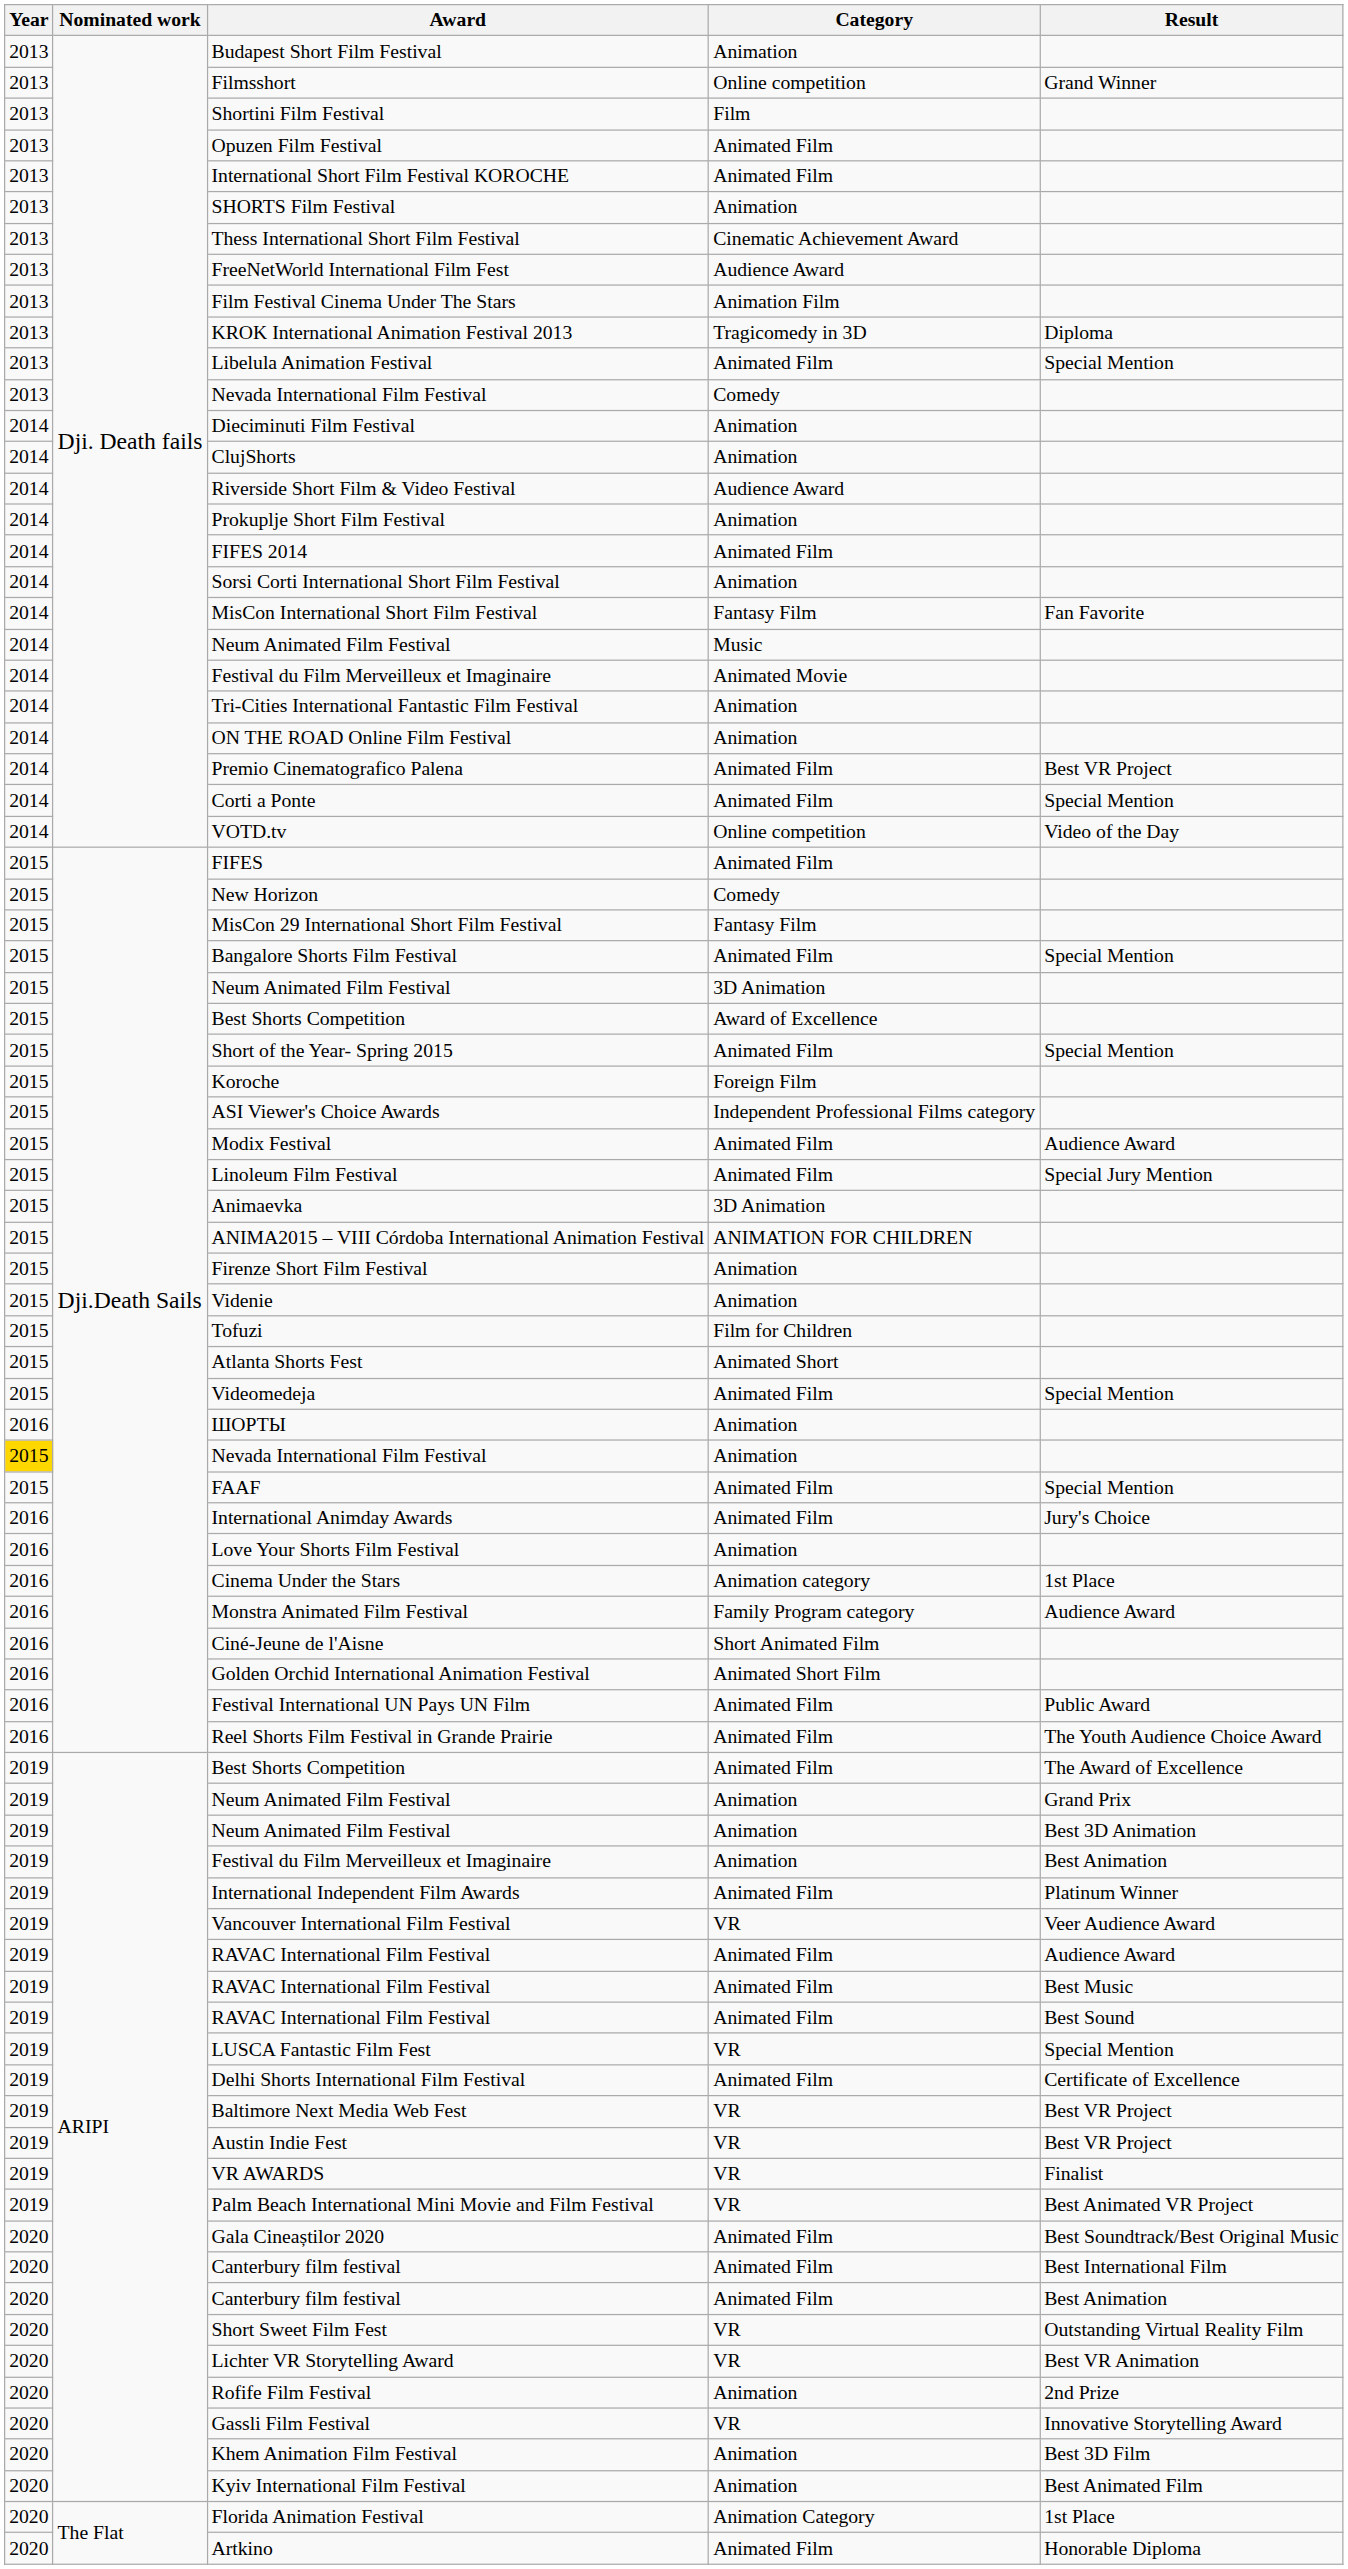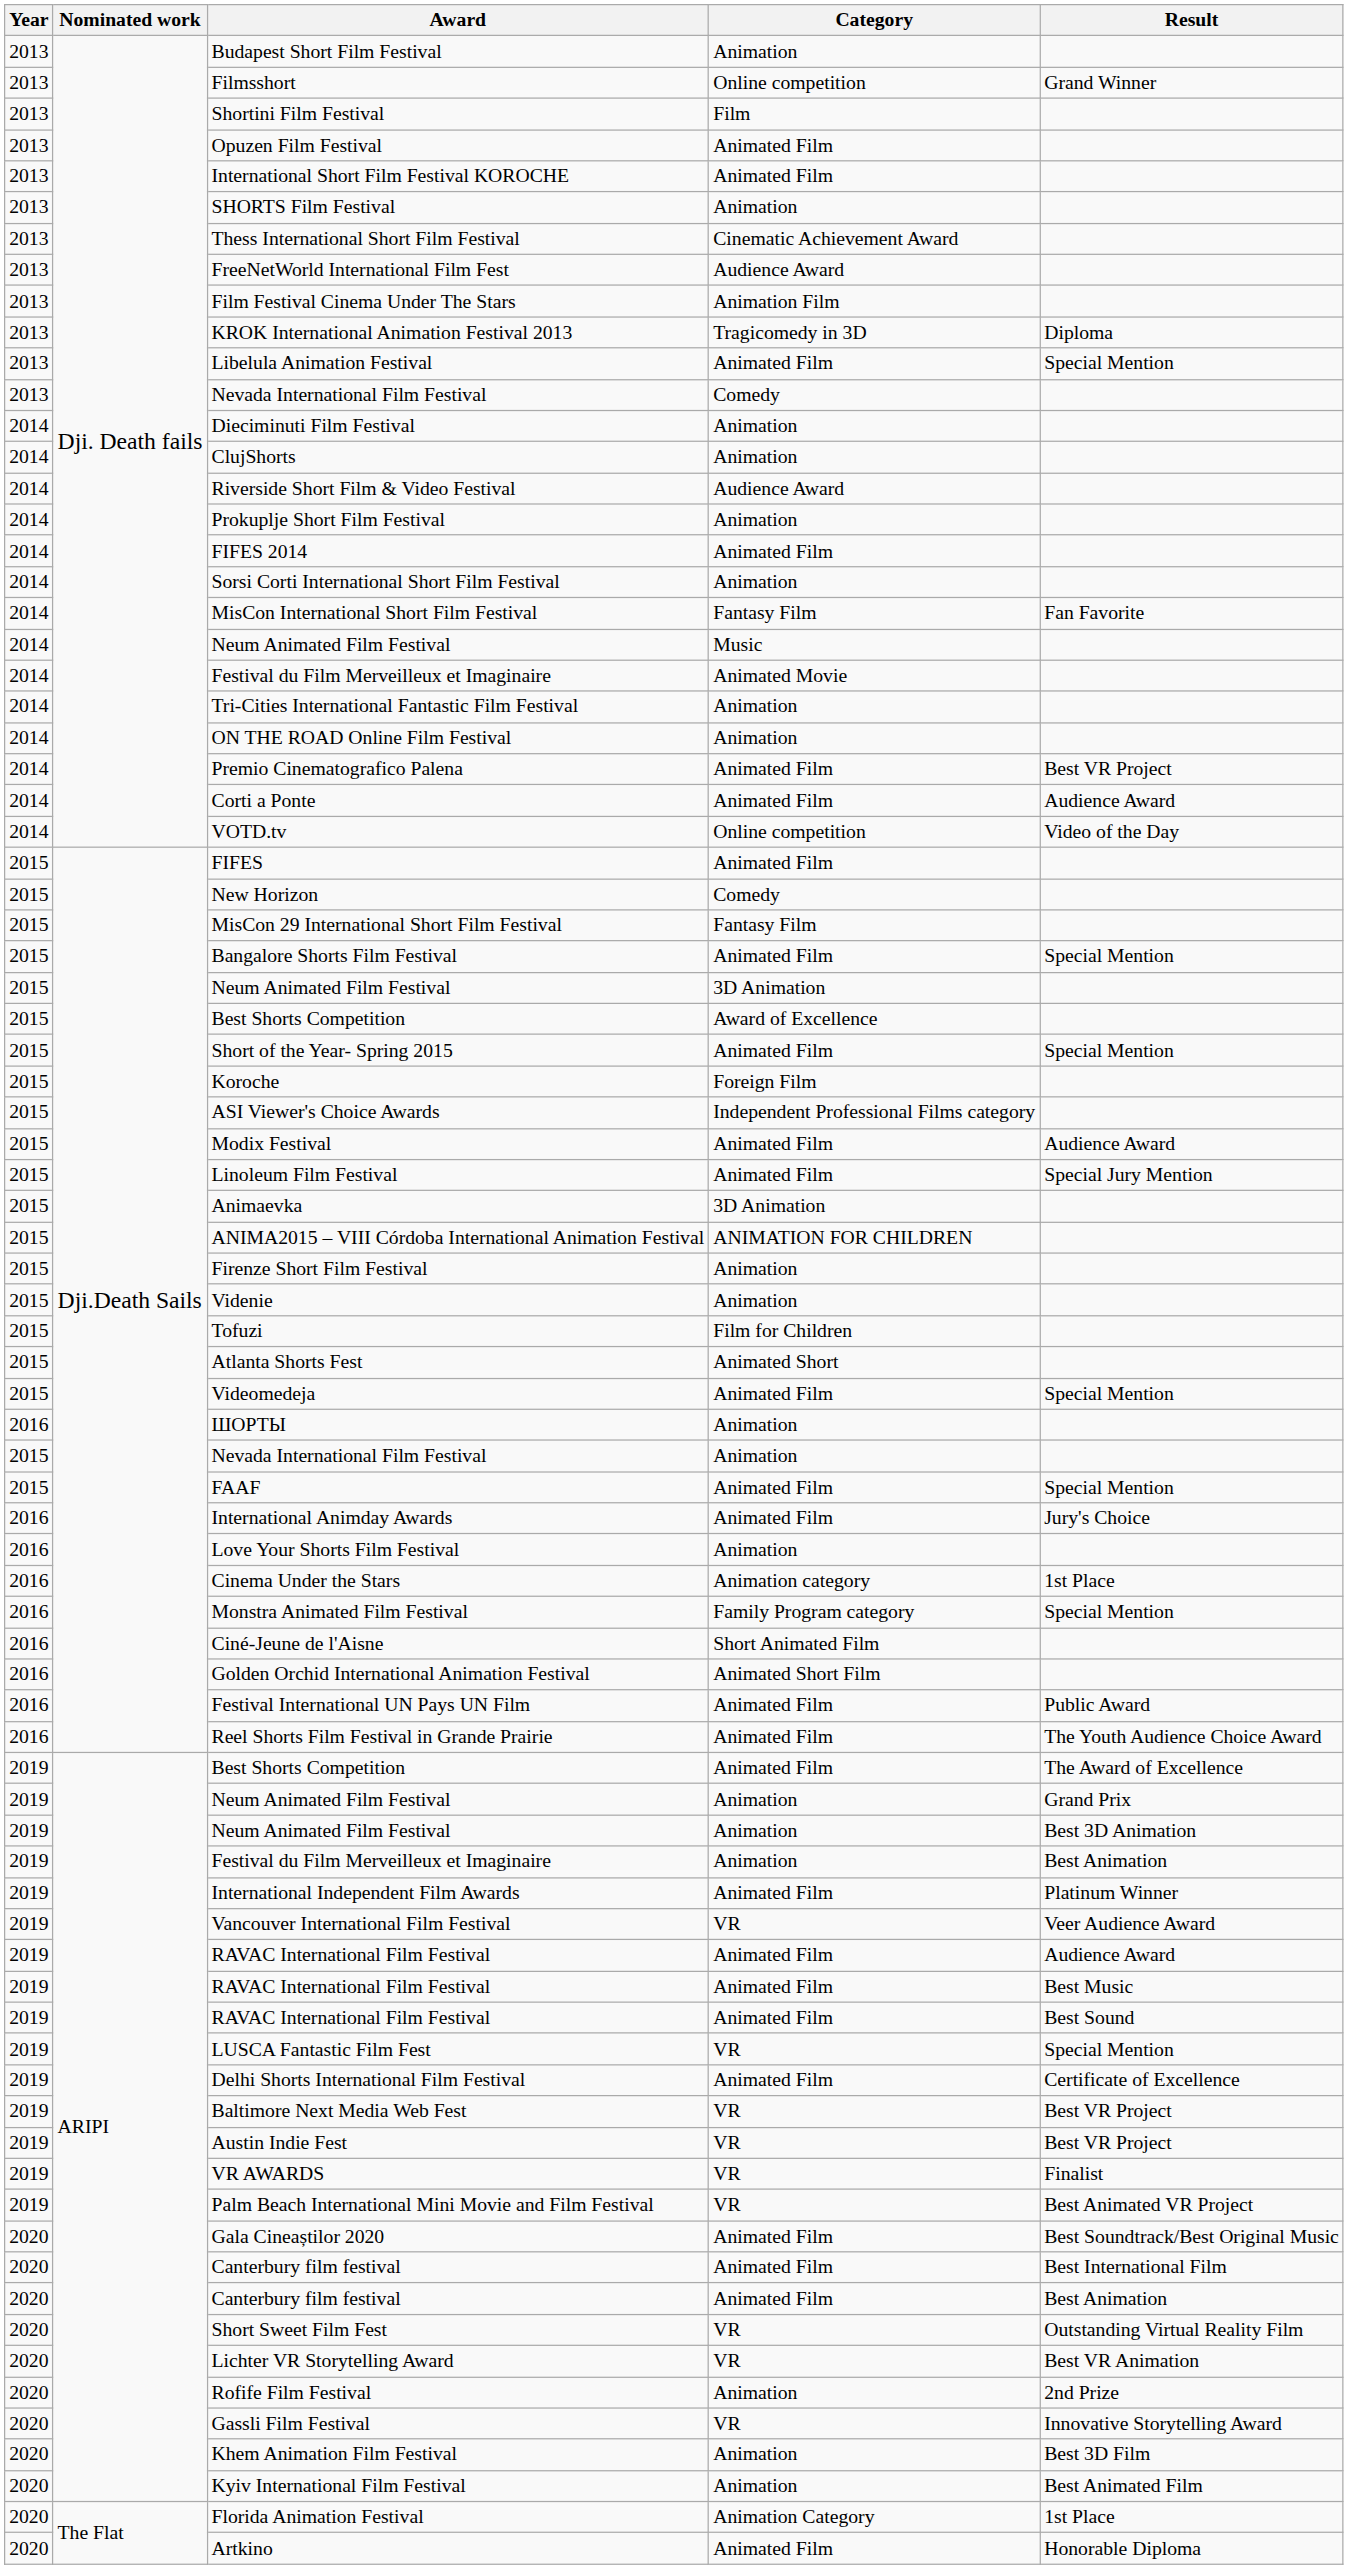 <table class="wikitable">
 <tr>
 <th>Year</th>
 <th>Nominated work</th>
 <th>Award</th>
 <th>Category</th>
 <th>Result</th>
 </tr>
 <tr>
 <td>2013</td>
 <td rowspan="26"><big>Dji. Death fails</big></td>
 <td>Budapest Short Film Festival</td>
 <td>Animation</td>
 <td></td>
 </tr>
 <tr>
 <td>2013</td>
 <td>Filmsshort</td>
 <td>Online competition</td>
 <td>Grand Winner</td>
 </tr>
 <tr>
 <td>2013</td>
 <td>Shortini Film Festival</td>
 <td>Film</td>
 <td></td>
 </tr>
 <tr>
 <td>2013</td>
 <td>Opuzen Film Festival</td>
 <td>Animated Film</td>
 <td></td>
 </tr>
 <tr>
 <td>2013</td>
 <td>International Short Film Festival KOROCHE</td>
 <td>Animated Film</td>
 <td></td>
 </tr>
 <tr>
 <td>2013</td>
 <td>SHORTS Film Festival</td>
 <td>Animation</td>
 <td></td>
 </tr>
 <tr>
 <td>2013</td>
 <td>Thess International Short Film Festival</td>
 <td>Cinematic Achievement Award</td>
 <td></td>
 </tr>
 <tr>
 <td>2013</td>
 <td>FreeNetWorld International Film Fest</td>
 <td>Audience Award</td>
 <td></td>
 </tr>
 <tr>
 <td>2013</td>
 <td>Film Festival Cinema Under The Stars</td>
 <td>Animation Film</td>
 <td></td>
 </tr>
 <tr>
 <td>2013</td>
 <td>KROK International Animation Festival 2013</td>
 <td>Tragicomedy in 3D</td>
 <td>Diploma</td>
 </tr>
 <tr>
 <td>2013</td>
 <td>Libelula Animation Festival</td>
 <td>Animated Film</td>
 <td>Special Mention</td>
 </tr>
 <tr>
 <td>2013</td>
 <td>Nevada International Film Festival</td>
 <td>Comedy</td>
 <td></td>
 </tr>
 <tr>
 <td>2014</td>
 <td>Dieciminuti Film Festival</td>
 <td>Animation</td>
 <td></td>
 </tr>
 <tr>
 <td>2014</td>
 <td>ClujShorts</td>
 <td>Animation</td>
 <td></td>
 </tr>
 <tr>
 <td>2014</td>
 <td>Riverside Short Film & Video Festival</td>
 <td>Audience Award</td>
 <td></td>
 </tr>
 <tr>
 <td>2014</td>
 <td>Prokuplje Short Film Festival</td>
 <td>Animation</td>
 <td></td>
 </tr>
 <tr>
 <td>2014</td>
 <td>FIFES 2014</td>
 <td>Animated Film</td>
 <td></td>
 </tr>
 <tr>
 <td>2014</td>
 <td>Sorsi Corti International Short Film Festival</td>
 <td>Animation</td>
 <td></td>
 </tr>
 <tr>
 <td>2014</td>
 <td>MisCon International Short Film Festival</td>
 <td>Fantasy Film</td>
 <td>Fan Favorite</td>
 </tr>
 <tr>
 <td>2014</td>
 <td>Neum Animated Film Festival</td>
 <td>Music</td>
 <td></td>
 </tr>
 <tr>
 <td>2014</td>
 <td>Festival du Film Merveilleux et Imaginaire</td>
 <td>Animated Movie</td>
 <td></td>
 </tr>
 <tr>
 <td>2014</td>
 <td>Tri-Cities International Fantastic Film Festival</td>
 <td>Animation</td>
 <td></td>
 </tr>
 <tr>
 <td>2014</td>
 <td>ON THE ROAD Online Film Festival</td>
 <td>Animation</td>
 <td></td>
 </tr>
 <tr>
 <td>2014</td>
 <td>Premio Cinematografico Palena</td>
 <td>Animated Film</td>
 <td>Best VR Project</td>
 </tr>
 <tr>
 <td>2014</td>
 <td>Corti a Ponte</td>
 <td>Animated Film</td>
-<td>Special Mention</td>
+<td>Audience Award</td>
 </tr>
 <tr>
 <td>2014</td>
 <td>VOTD.tv</td>
 <td>Online competition</td>
 <td>Video of the Day</td>
 </tr>
 <tr>
 <td>2015</td>
 <td rowspan="29"><big>Dji.Death Sails</big></td>
 <td>FIFES</td>
 <td>Animated Film</td>
 <td></td>
 </tr>
 <tr>
 <td>2015</td>
 <td>New Horizon</td>
 <td>Comedy</td>
 <td></td>
 </tr>
 <tr>
 <td>2015</td>
 <td>MisCon 29 International Short Film Festival</td>
 <td>Fantasy Film</td>
 <td></td>
 </tr>
 <tr>
 <td>2015</td>
 <td>Bangalore Shorts Film Festival</td>
 <td>Animated Film</td>
 <td>Special Mention</td>
 </tr>
 <tr>
 <td>2015</td>
 <td>Neum Animated Film Festival</td>
 <td>3D Animation</td>
 <td></td>
 </tr>
 <tr>
 <td>2015</td>
 <td>Best Shorts Competition</td>
 <td>Award of Excellence</td>
 <td></td>
 </tr>
 <tr>
 <td>2015</td>
 <td>Short of the Year- Spring 2015</td>
 <td>Animated Film</td>
 <td>Special Mention</td>
 </tr>
 <tr>
 <td>2015</td>
 <td>Koroche</td>
 <td>Foreign Film</td>
 <td></td>
 </tr>
 <tr>
 <td>2015</td>
 <td>ASI Viewer's Choice Awards</td>
 <td>Independent Professional Films category</td>
 <td></td>
 </tr>
 <tr>
 <td>2015</td>
 <td>Modix Festival</td>
 <td>Animated Film</td>
 <td>Audience Award</td>
 </tr>
 <tr>
 <td>2015</td>
 <td>Linoleum Film Festival</td>
 <td>Animated Film</td>
 <td>Special Jury Mention</td>
 </tr>
 <tr>
 <td>2015</td>
 <td>Animaevka</td>
 <td>3D Animation</td>
 <td></td>
 </tr>
 <tr>
 <td>2015</td>
 <td>ANIMA2015 – VIII Córdoba International Animation Festival</td>
 <td>ANIMATION FOR CHILDREN</td>
 <td></td>
 </tr>
 <tr>
 <td>2015</td>
 <td>Firenze Short Film Festival</td>
 <td>Animation</td>
 <td></td>
 </tr>
 <tr>
 <td>2015</td>
 <td>Videnie</td>
 <td>Animation</td>
 <td></td>
 </tr>
 <tr>
 <td>2015</td>
 <td>Tofuzi</td>
 <td>Film for Children</td>
 <td></td>
 </tr>
 <tr>
 <td>2015</td>
 <td>Atlanta Shorts Fest</td>
 <td>Animated Short</td>
 <td></td>
 </tr>
 <tr>
 <td>2015</td>
 <td>Videomedeja</td>
 <td>Animated Film</td>
 <td>Special Mention</td>
 </tr>
 <tr>
 <td>2016</td>
 <td>ШОРТЫ</td>
 <td>Animation</td>
 <td></td>
 </tr>
 <tr>
-<td style="background: gold;">2015</td>
+<td>2015</td>
 <td>Nevada International Film Festival</td>
 <td>Animation</td>
 <td></td>
 </tr>
 <tr>
 <td>2015</td>
 <td>FAAF</td>
 <td>Animated Film</td>
 <td>Special Mention</td>
 </tr>
 <tr>
 <td>2016</td>
 <td>International Animday Awards</td>
 <td>Animated Film</td>
 <td>Jury's Choice</td>
 </tr>
 <tr>
 <td>2016</td>
 <td>Love Your Shorts Film Festival</td>
 <td>Animation</td>
 <td></td>
 </tr>
 <tr>
 <td>2016</td>
 <td>Cinema Under the Stars</td>
 <td>Animation category</td>
 <td>1st Place</td>
 </tr>
 <tr>
 <td>2016</td>
 <td>Monstra Animated Film Festival</td>
 <td>Family Program category</td>
-<td>Audience Award</td>
+<td>Special Mention</td>
 </tr>
 <tr>
 <td>2016</td>
 <td>Ciné-Jeune de l'Aisne</td>
 <td>Short Animated Film</td>
 <td></td>
 </tr>
 <tr>
 <td>2016</td>
 <td>Golden Orchid International Animation Festival</td>
 <td>Animated Short Film</td>
 <td></td>
 </tr>
 <tr>
 <td>2016</td>
 <td>Festival International UN Pays UN Film</td>
 <td>Animated Film</td>
 <td>Public Award</td>
 </tr>
 <tr>
 <td>2016</td>
 <td>Reel Shorts Film Festival in Grande Prairie</td>
 <td>Animated Film</td>
 <td>The Youth Audience Choice Award</td>
 </tr>
 <tr>
 <td>2019</td>
 <td rowspan="24">ARIPI</td>
 <td>Best Shorts Competition</td>
 <td>Animated Film</td>
 <td>The Award of Exсellence</td>
 </tr>
 <tr>
 <td>2019</td>
 <td>Neum Animated Film Festival</td>
 <td>Animation</td>
 <td>Grand Prix</td>
 </tr>
 <tr>
 <td>2019</td>
 <td>Neum Animated Film Festival</td>
 <td>Animation</td>
 <td>Best 3D Animation</td>
 </tr>
 <tr>
 <td>2019</td>
 <td>Festival du Film Merveilleux et Imaginaire</td>
 <td>Animation</td>
 <td>Best Animation</td>
 </tr>
 <tr>
 <td>2019</td>
 <td>International Independent Film Awards</td>
 <td>Animated Film</td>
 <td>Platinum Winner</td>
 </tr>
 <tr>
 <td>2019</td>
 <td>Vancouver International Film Festival</td>
 <td>VR</td>
 <td>Veer Audience Award</td>
 </tr>
 <tr>
 <td>2019</td>
 <td>RAVAC International Film Festival</td>
 <td>Animated Film</td>
 <td>Audience Award</td>
 </tr>
 <tr>
 <td>2019</td>
 <td>RAVAC International Film Festival</td>
 <td>Animated Film</td>
 <td>Best Music</td>
 </tr>
 <tr>
 <td>2019</td>
 <td>RAVAC International Film Festival</td>
 <td>Animated Film</td>
 <td>Best Sound</td>
 </tr>
 <tr>
 <td>2019</td>
 <td>LUSCA Fantastic Film Fest</td>
 <td>VR</td>
 <td>Special Mention</td>
 </tr>
 <tr>
 <td>2019</td>
 <td>Delhi Shorts International Film Festival</td>
 <td>Animated Film</td>
 <td>Certificate of Exсellence</td>
 </tr>
 <tr>
 <td>2019</td>
 <td>Baltimore Next Media Web Fest</td>
 <td>VR</td>
 <td>Best VR Project</td>
 </tr>
 <tr>
 <td>2019</td>
 <td>Austin Indie Fest</td>
 <td>VR</td>
 <td>Best VR Project</td>
 </tr>
 <tr>
 <td>2019</td>
 <td>VR AWARDS</td>
 <td>VR</td>
 <td>Finalist</td>
 </tr>
 <tr>
 <td>2019</td>
 <td>Palm Beach International Mini Movie and Film Festival</td>
 <td>VR</td>
 <td>Best Animated VR Project</td>
 </tr>
 <tr>
 <td>2020</td>
 <td>Gala Cineaștilor 2020</td>
 <td>Animated Film</td>
 <td>Best Soundtrack/Best Original Music</td>
 </tr>
 <tr>
 <td>2020</td>
 <td>Canterbury film festival</td>
 <td>Animated Film</td>
 <td>Best International Film</td>
 </tr>
 <tr>
 <td>2020</td>
 <td>Canterbury film festival</td>
 <td>Animated Film</td>
 <td>Best Animation</td>
 </tr>
 <tr>
 <td>2020</td>
 <td>Short Sweet Film Fest</td>
 <td>VR</td>
 <td>Outstanding Virtual Reality Film</td>
 </tr>
 <tr>
 <td>2020</td>
 <td>Lichter VR Storytelling Award</td>
 <td>VR</td>
 <td>Best VR Animation</td>
 </tr>
 <tr>
 <td>2020</td>
 <td>Rofife Film Festival</td>
 <td>Animation</td>
 <td>2nd Prize</td>
 </tr>
 <tr>
 <td>2020</td>
 <td>Gassli Film Festival</td>
 <td>VR</td>
 <td>Innovative Storytelling Award</td>
 </tr>
 <tr>
 <td>2020</td>
 <td>Khem Animation Film Festival</td>
 <td>Animation</td>
 <td>Best 3D Film</td>
 </tr>
 <tr>
 <td>2020</td>
 <td>Kyiv International Film Festival</td>
 <td>Animation</td>
 <td>Best Animated Film</td>
 </tr>
 <tr>
 <td>2020</td>
 <td rowspan="2">The Flat</td>
 <td>Florida Animation Festival</td>
 <td>Animation Category</td>
 <td>1st Place</td>
 </tr>
 <tr>
 <td>2020</td>
 <td>Artkino</td>
 <td>Animated Film</td>
 <td>Honorable Diploma</td>
 </tr>
 </table>
